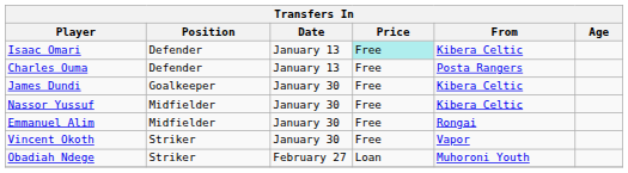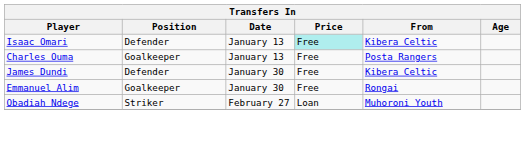 <table class="wikitable sortable" style="text-align:left">
 <tr>
 <th colspan=6>Transfers In</th>
 </tr>
 <tr>
 <th style="width:160px">Player</th>
 <th style="width:140px">Position</th>
 <th style="width:90px">Date</th>
 <th style="width:90px">Price</th>
 <th style="width:160px">From</th>
 <th style="width:50px">Age</th>
 </tr>
 <tr>
 <td> <a href='#'>Isaac Omari</a></td>
 <td>Defender</td>
 <td>January 13</td>
 <td style="background: paleturquoise;">Free</td>
 <td><a href='#'>Kibera Celtic</a></td>
 <td></td>
 </tr>
 <tr>
 <td> <a href='#'>Charles Ouma</a></td>
-<td>Defender</td>
+<td>Goalkeeper</td>
 <td>January 13</td>
 <td>Free</td>
 <td><a href='#'>Posta Rangers</a></td>
 <td></td>
 </tr>
 <tr>
 <td> <a href='#'>James Dundi</a></td>
-<td>Goalkeeper</td>
-<td>January 30</td>
-<td>Free</td>
-<td><a href='#'>Kibera Celtic</a></td>
-<td></td>
-</tr>
-<tr>
-<td> <a href='#'>Nassor Yussuf</a></td>
-<td>Midfielder</td>
+<td>Defender</td>
 <td>January 30</td>
 <td>Free</td>
 <td><a href='#'>Kibera Celtic</a></td>
 <td></td>
 </tr>
 <tr>
 <td> <a href='#'>Emmanuel Alim</a></td>
-<td>Midfielder</td>
+<td>Goalkeeper</td>
 <td>January 30</td>
 <td>Free</td>
 <td><a href='#'>Rongai</a></td>
-<td></td>
-</tr>
-<tr>
-<td> <a href='#'>Vincent Okoth</a></td>
-<td>Striker</td>
-<td>January 30</td>
-<td>Free</td>
-<td><a href='#'>Vapor</a></td>
 <td></td>
 </tr>
 <tr>
 <td> <a href='#'>Obadiah Ndege</a></td>
 <td>Striker</td>
 <td>February 27</td>
 <td>Loan</td>
 <td><a href='#'>Muhoroni Youth</a></td>
 <td></td>
 </tr>
 <tr>
 </tr>
 </table>
